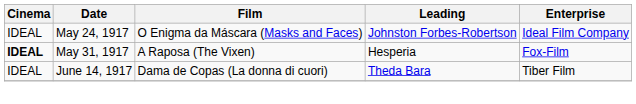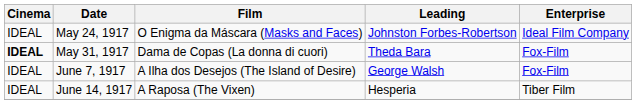 <table class="wikitable">
 <tr>
 <th>Cinema</th>
 <th>Date</th>
 <th>Film</th>
 <th>Leading</th>
 <th>Enterprise</th>
 </tr>
 <tr>
 <td>IDEAL</td>
 <td>May 24, 1917</td>
 <td>O Enigma da Máscara (<a href='#'>Masks and Faces</a>)</td>
 <td><a href='#'>Johnston Forbes-Robertson</a></td>
 <td><a href='#'>Ideal Film Company</a></td>
 </tr>
 <tr>
 <td><strong>IDEAL</strong></td>
 <td>May 31, 1917</td>
-<td>A Raposa (The Vixen)</td>
-<td>Hesperia</td>
+<td>Dama de Copas (La donna di cuori)</td>
+<td><a href='#'>Theda Bara</a></td>
+<td><a href='#'>Fox-Film</a></td>
+</tr>
+<tr>
+<td>IDEAL</td>
+<td>June 7, 1917</td>
+<td>A Ilha dos Desejos (The Island of Desire)</td>
+<td><a href='#'>George Walsh</a></td>
 <td><a href='#'>Fox-Film</a></td>
 </tr>
 <tr>
 <td>IDEAL</td>
 <td>June 14, 1917</td>
-<td>Dama de Copas (La donna di cuori)</td>
-<td><a href='#'>Theda Bara</a></td>
+<td>A Raposa (The Vixen)</td>
+<td>Hesperia</td>
 <td>Tiber Film</td>
 </tr>
 <tr>
 </tr>
 </table>
